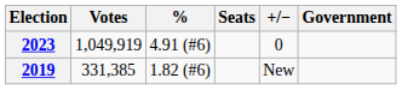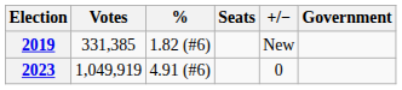 <table class="wikitable" style="text-align:center;">
 <tr>
 <th>Election</th>
 <th>Votes</th>
 <th>%</th>
 <th>Seats</th>
 <th>+/−</th>
 <th>Government</th>
 </tr>
 <tr>
+<th><a href='#'>2019</a></th>
+<td>331,385</td>
+<td>1.82 (#6)</td>
+<td></td>
+<td>New</td>
+<td></td>
+</tr>
+<tr>
 <th><a href='#'>2023</a></th>
 <td>1,049,919</td>
 <td>4.91 (#6)</td>
 <td></td>
 <td> 0</td>
 <td></td>
 </tr>
-<tr>
-<th><a href='#'>2019</a></th>
-<td>331,385</td>
-<td>1.82 (#6)</td>
-<td></td>
-<td>New</td>
-<td></td>
-</tr>
 </table>
